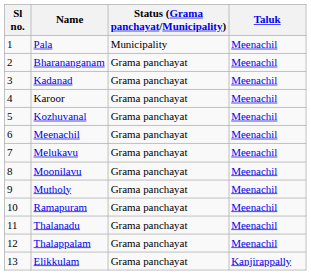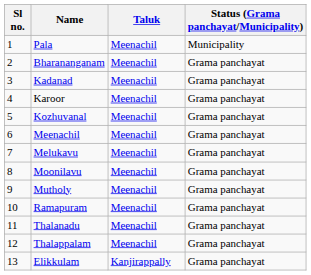 <table class="wikitable sortable" style="font-size:95%">
 <tr>
 <th width="30px">Sl no.</th>
 <th width="100px">Name</th>
+<th width="100px"><a href='#'>Taluk</a></th>
 <th width="130px">Status (<a href='#'>Grama panchayat</a>/<a href='#'>Municipality</a>)</th>
-<th width="100px"><a href='#'>Taluk</a></th>
 </tr>
 <tr>
 <td>1</td>
 <td><a href='#'>Pala</a></td>
+<td><a href='#'>Meenachil</a></td>
 <td>Municipality</td>
-<td><a href='#'>Meenachil</a></td>
 </tr>
 <tr>
 <td>2</td>
 <td><a href='#'>Bharananganam</a></td>
+<td><a href='#'>Meenachil</a></td>
 <td>Grama panchayat</td>
-<td><a href='#'>Meenachil</a></td>
 </tr>
 <tr>
 <td>3</td>
 <td><a href='#'>Kadanad</a></td>
+<td><a href='#'>Meenachil</a></td>
 <td>Grama panchayat</td>
-<td><a href='#'>Meenachil</a></td>
 </tr>
 <tr>
 <td>4</td>
 <td>Karoor</td>
+<td><a href='#'>Meenachil</a></td>
 <td>Grama panchayat</td>
-<td><a href='#'>Meenachil</a></td>
 </tr>
 <tr>
 <td>5</td>
 <td><a href='#'>Kozhuvanal</a></td>
+<td><a href='#'>Meenachil</a></td>
 <td>Grama panchayat</td>
-<td><a href='#'>Meenachil</a></td>
 </tr>
 <tr>
 <td>6</td>
 <td><a href='#'>Meenachil</a></td>
+<td><a href='#'>Meenachil</a></td>
 <td>Grama panchayat</td>
-<td><a href='#'>Meenachil</a></td>
 </tr>
 <tr>
 <td>7</td>
 <td><a href='#'>Melukavu</a></td>
+<td><a href='#'>Meenachil</a></td>
 <td>Grama panchayat</td>
-<td><a href='#'>Meenachil</a></td>
 </tr>
 <tr>
 <td>8</td>
 <td><a href='#'>Moonilavu</a></td>
+<td><a href='#'>Meenachil</a></td>
 <td>Grama panchayat</td>
-<td><a href='#'>Meenachil</a></td>
 </tr>
 <tr>
 <td>9</td>
 <td><a href='#'>Mutholy</a></td>
+<td><a href='#'>Meenachil</a></td>
 <td>Grama panchayat</td>
-<td><a href='#'>Meenachil</a></td>
 </tr>
 <tr>
 <td>10</td>
 <td><a href='#'>Ramapuram</a></td>
+<td><a href='#'>Meenachil</a></td>
 <td>Grama panchayat</td>
-<td><a href='#'>Meenachil</a></td>
 </tr>
 <tr>
 <td>11</td>
 <td><a href='#'>Thalanadu</a></td>
+<td><a href='#'>Meenachil</a></td>
 <td>Grama panchayat</td>
-<td><a href='#'>Meenachil</a></td>
 </tr>
 <tr>
 <td>12</td>
 <td><a href='#'>Thalappalam</a></td>
+<td><a href='#'>Meenachil</a></td>
 <td>Grama panchayat</td>
-<td><a href='#'>Meenachil</a></td>
 </tr>
 <tr>
 <td>13</td>
 <td><a href='#'>Elikkulam</a></td>
+<td><a href='#'>Kanjirappally</a></td>
 <td>Grama panchayat</td>
-<td><a href='#'>Kanjirappally</a></td>
 </tr>
 </table>
